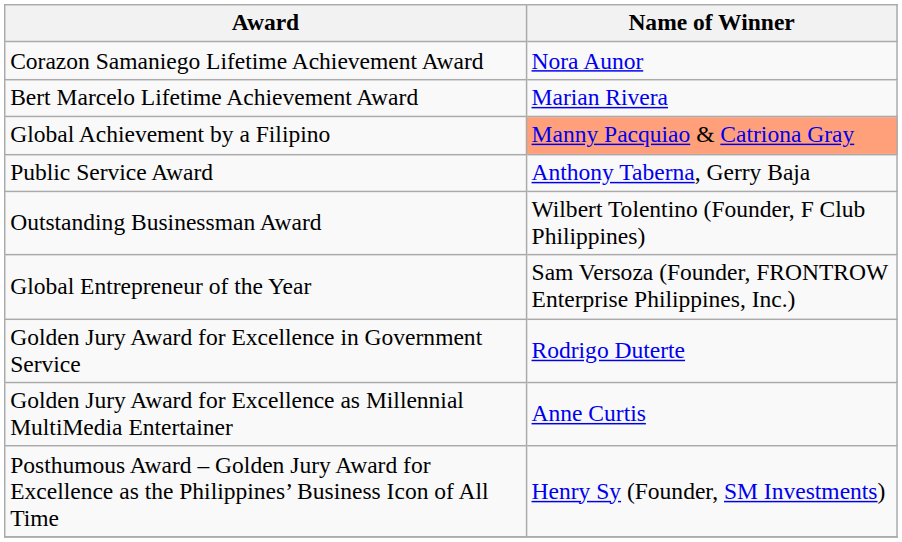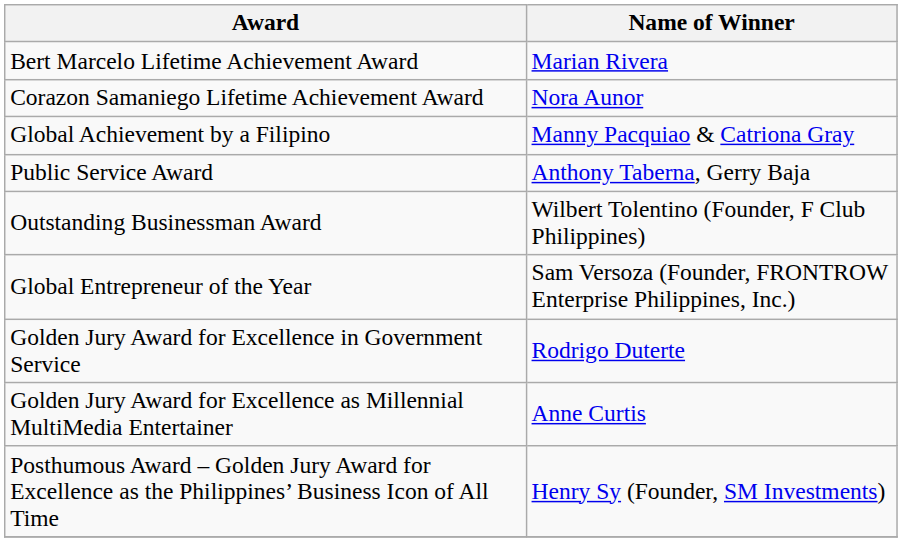 <table class="wikitable"  style="text-align:left;">
 <tr>
 <th>Award</th>
 <th>Name of Winner</th>
 </tr>
 <tr>
+<td>Bert Marcelo Lifetime Achievement Award</td>
+<td><a href='#'>Marian Rivera</a></td>
+</tr>
+<tr>
 <td>Corazon Samaniego Lifetime Achievement Award</td>
 <td><a href='#'>Nora Aunor</a></td>
 </tr>
 <tr>
-<td>Bert Marcelo Lifetime Achievement Award</td>
-<td><a href='#'>Marian Rivera</a></td>
-</tr>
-<tr>
 <td>Global Achievement by a Filipino</td>
-<td style="background: lightsalmon;"><a href='#'>Manny Pacquiao</a> & <a href='#'>Catriona Gray</a></td>
+<td><a href='#'>Manny Pacquiao</a> & <a href='#'>Catriona Gray</a></td>
 </tr>
 <tr>
 <td>Public Service Award</td>
 <td><a href='#'>Anthony Taberna</a>, Gerry Baja</td>
 </tr>
 <tr>
 <td>Outstanding Businessman Award</td>
 <td>Wilbert Tolentino (Founder, F Club Philippines)</td>
 </tr>
 <tr>
 <td>Global Entrepreneur of the Year</td>
 <td>Sam Versoza (Founder, FRONTROW Enterprise Philippines, Inc.)</td>
 </tr>
 <tr>
 <td>Golden Jury Award for Excellence in Government Service</td>
 <td><a href='#'>Rodrigo Duterte</a></td>
 </tr>
 <tr>
 <td>Golden Jury Award for Excellence as Millennial MultiMedia Entertainer</td>
 <td><a href='#'>Anne Curtis</a></td>
 </tr>
 <tr>
 <td>Posthumous Award – Golden Jury Award for Excellence as the Philippines’ Business Icon of All Time</td>
 <td><a href='#'>Henry Sy</a> (Founder, <a href='#'>SM Investments</a>)</td>
 </tr>
 <tr>
 </tr>
 </table>
